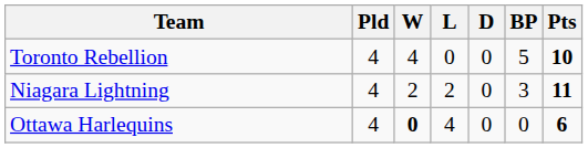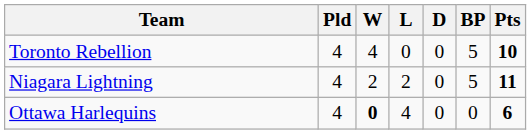 <table class="wikitable" style="text-align: center;">
 <tr>
 <th width="250">Team</th>
 <th width="20">Pld</th>
 <th width="20">W</th>
 <th width="20">L</th>
 <th width="20">D</th>
 <th width="20">BP</th>
 <th width="20">Pts</th>
 </tr>
 <tr>
 <td align=left><a href='#'>Toronto Rebellion</a></td>
 <td>4</td>
 <td>4</td>
 <td>0</td>
 <td>0</td>
 <td>5</td>
 <td><strong>10</strong></td>
 </tr>
 <tr>
 <td align=left><a href='#'>Niagara Lightning</a></td>
 <td>4</td>
 <td>2</td>
 <td>2</td>
 <td>0</td>
-<td>3</td>
+<td>5</td>
 <td><strong>11</strong></td>
 </tr>
 <tr>
 <td align=left><a href='#'>Ottawa Harlequins</a></td>
 <td>4</td>
 <td><strong>0</strong></td>
 <td>4</td>
 <td>0</td>
 <td>0</td>
 <td><strong>6</strong></td>
 </tr>
 </table>
